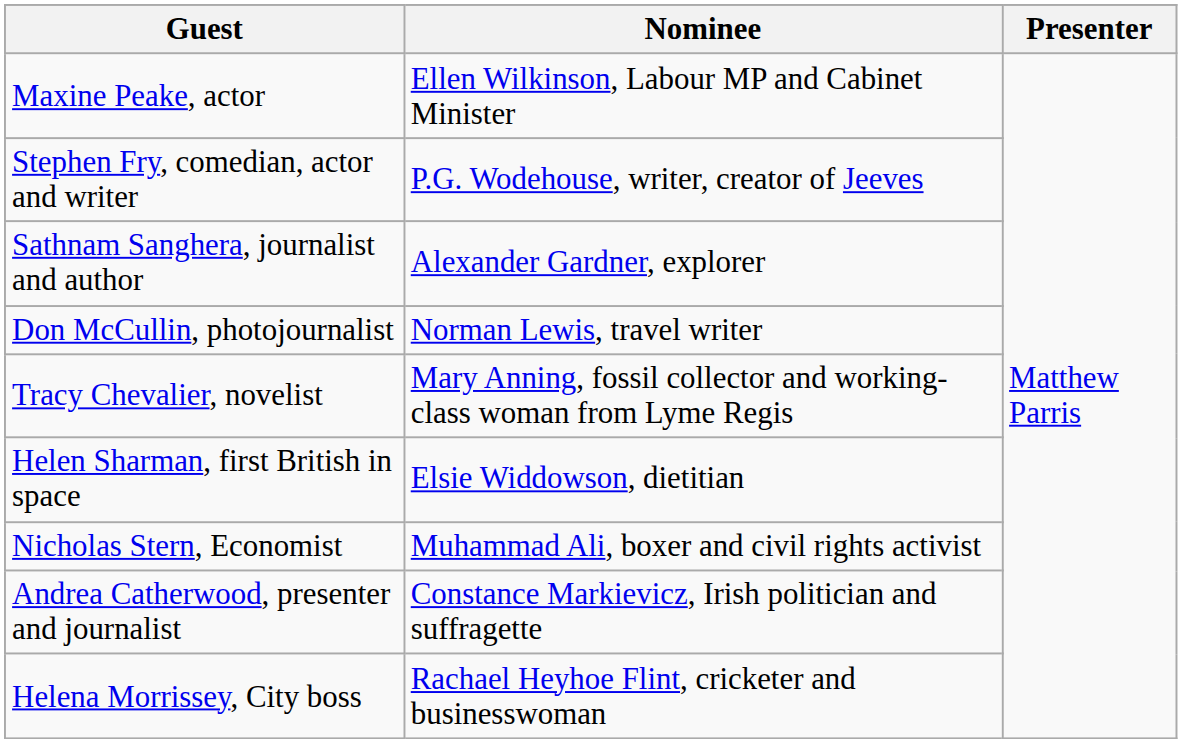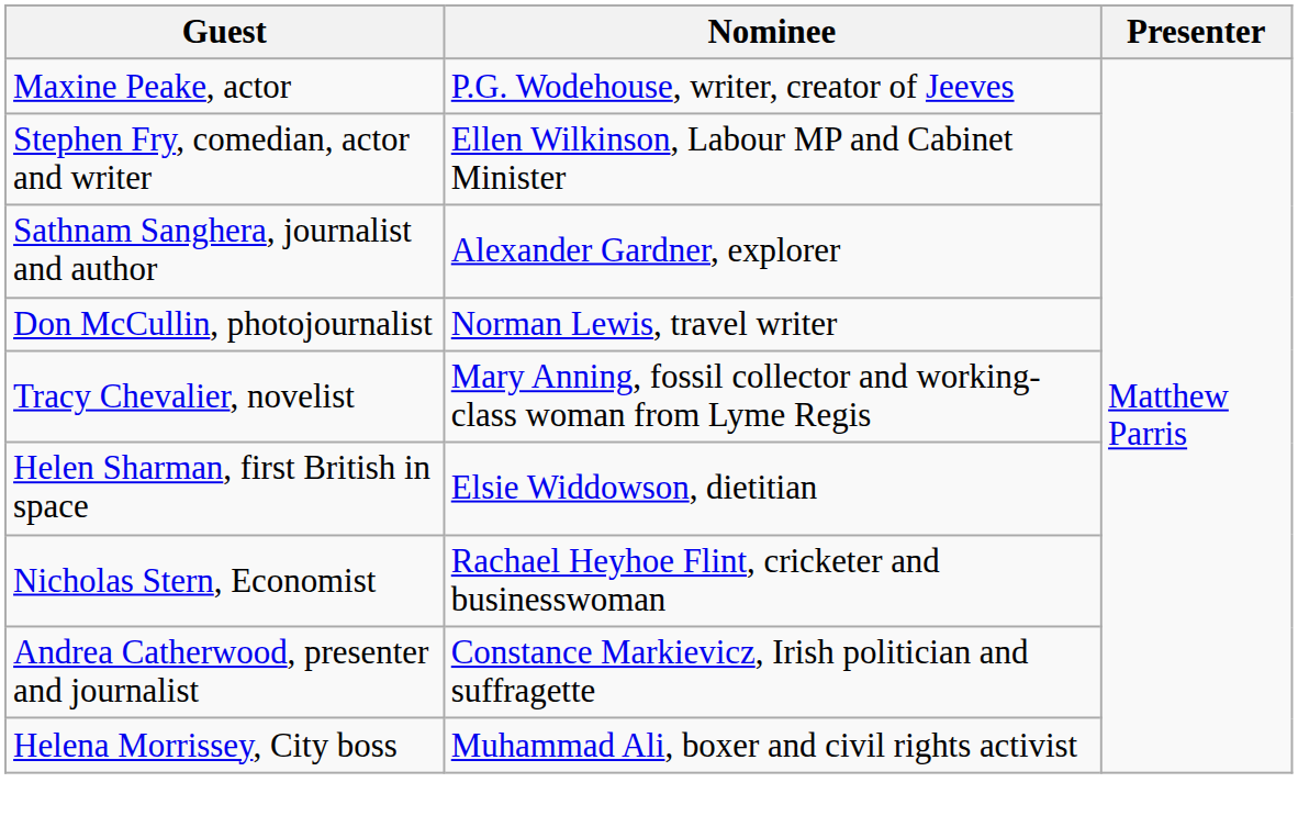 <table class="wikitable">
 <tr>
 <th>Guest</th>
 <th>Nominee</th>
 <th>Presenter</th>
 </tr>
 <tr>
 <td><a href='#'>Maxine Peake</a>, actor</td>
-<td><a href='#'>Ellen Wilkinson</a>, Labour MP and Cabinet Minister</td>
+<td><a href='#'>P.G. Wodehouse</a>, writer, creator of <a href='#'>Jeeves</a></td>
 <td rowspan="9"><a href='#'>Matthew Parris</a></td>
 </tr>
 <tr>
 <td><a href='#'>Stephen Fry</a>, comedian, actor and writer</td>
-<td><a href='#'>P.G. Wodehouse</a>, writer, creator of <a href='#'>Jeeves</a></td>
+<td><a href='#'>Ellen Wilkinson</a>, Labour MP and Cabinet Minister</td>
 </tr>
 <tr>
 <td><a href='#'>Sathnam Sanghera</a>, journalist and author</td>
 <td><a href='#'>Alexander Gardner</a>, explorer</td>
 </tr>
 <tr>
 <td><a href='#'>Don McCullin</a>, photojournalist</td>
 <td><a href='#'>Norman Lewis</a>,  travel writer</td>
 </tr>
 <tr>
 <td><a href='#'>Tracy Chevalier</a>, novelist</td>
 <td><a href='#'>Mary Anning</a>, fossil collector and working-class woman from Lyme Regis</td>
 </tr>
 <tr>
 <td><a href='#'>Helen Sharman</a>, first British in space</td>
 <td><a href='#'>Elsie Widdowson</a>, dietitian</td>
 </tr>
 <tr>
 <td><a href='#'>Nicholas Stern</a>, Economist</td>
-<td><a href='#'>Muhammad Ali</a>, boxer and civil rights activist</td>
+<td><a href='#'>Rachael Heyhoe Flint</a>, cricketer and businesswoman</td>
 </tr>
 <tr>
 <td><a href='#'>Andrea Catherwood</a>, presenter and journalist</td>
 <td><a href='#'>Constance Markievicz</a>, Irish politician and suffragette</td>
 </tr>
 <tr>
 <td><a href='#'>Helena Morrissey</a>, City boss</td>
-<td><a href='#'>Rachael Heyhoe Flint</a>, cricketer and businesswoman</td>
+<td><a href='#'>Muhammad Ali</a>, boxer and civil rights activist</td>
 </tr>
 </table>
